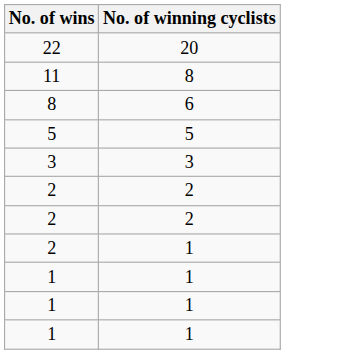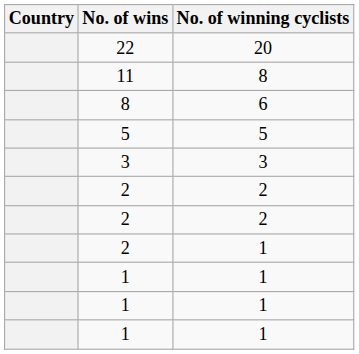 <table class="wikitable plainrowheaders sortable" style="text-align:center;">
 <tr>
+<th scope="col">Country</th>
 <th scope="col">No. of wins</th>
 <th scope="col">No. of winning cyclists</th>
 </tr>
 <tr>
+<th scope="row"></th>
 <td>22</td>
 <td>20</td>
 </tr>
 <tr>
+<th scope="row"></th>
 <td>11</td>
 <td>8</td>
 </tr>
 <tr>
+<th scope="row"></th>
 <td>8</td>
 <td>6</td>
 </tr>
 <tr>
+<th scope="row"></th>
 <td>5</td>
 <td>5</td>
 </tr>
 <tr>
+<th scope="row"></th>
 <td>3</td>
 <td>3</td>
 </tr>
 <tr>
+<th scope="row"></th>
 <td>2</td>
 <td>2</td>
 </tr>
 <tr>
+<th scope="row"></th>
 <td>2</td>
 <td>2</td>
 </tr>
 <tr>
+<th scope="row"></th>
 <td>2</td>
 <td>1</td>
 </tr>
 <tr>
+<th scope="row"></th>
 <td>1</td>
 <td>1</td>
 </tr>
 <tr>
+<th scope="row"></th>
 <td>1</td>
 <td>1</td>
 </tr>
 <tr>
+<th scope="row"></th>
 <td>1</td>
 <td>1</td>
 </tr>
 </table>
